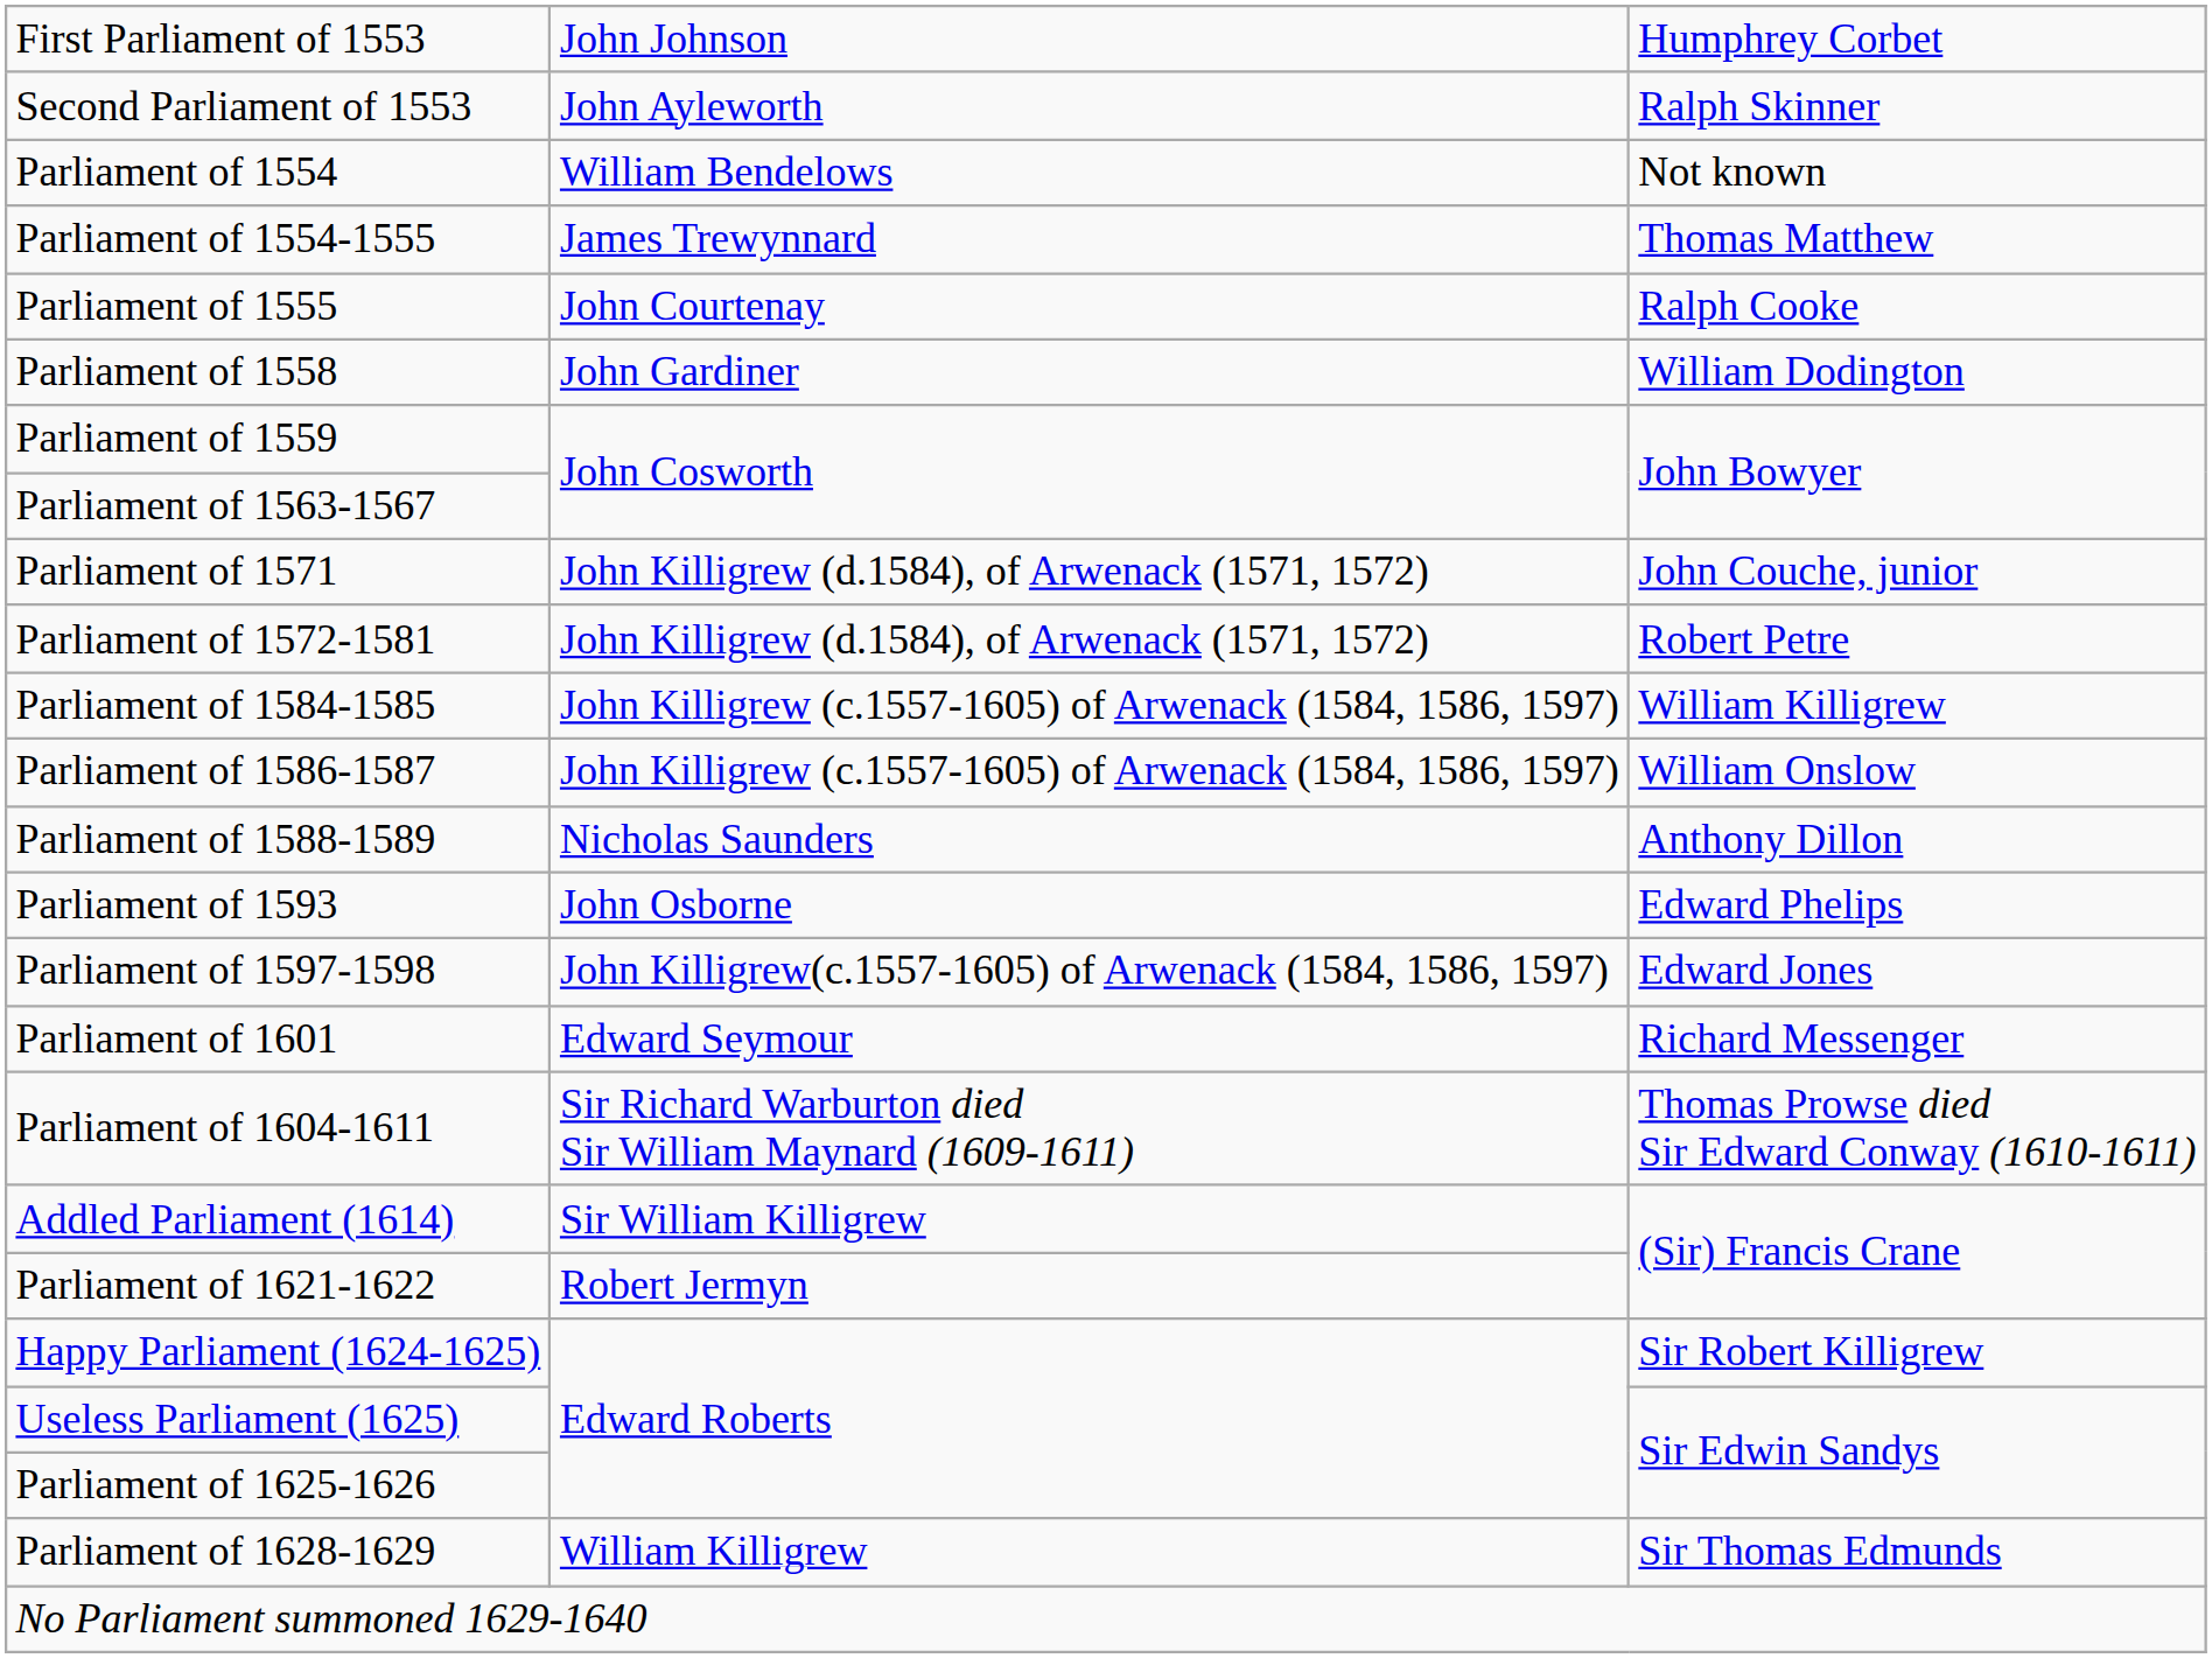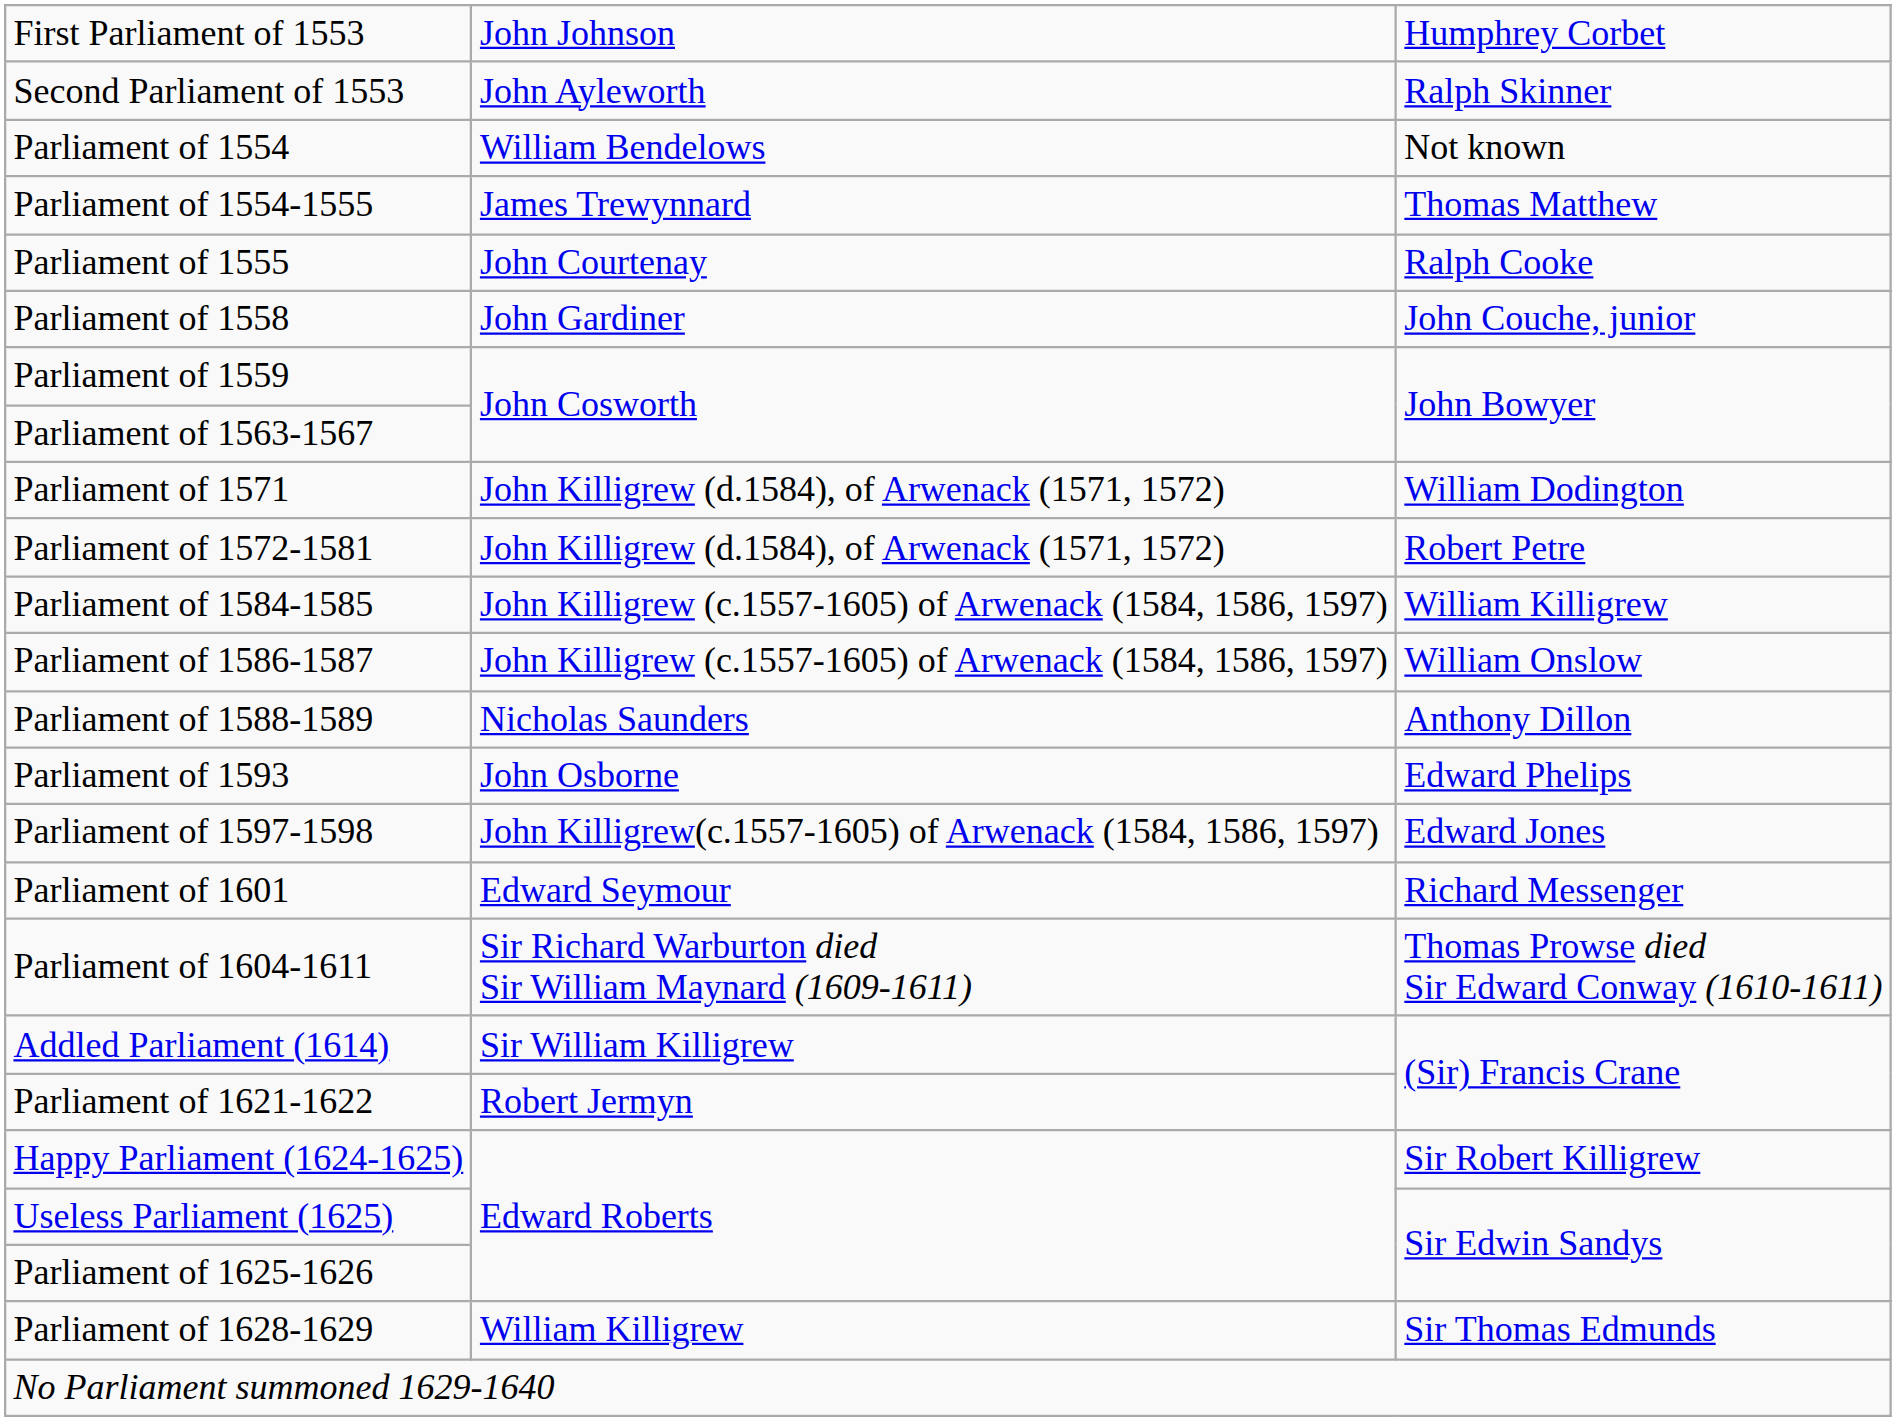 <table class="wikitable">
 <tr>
 <td>First Parliament of 1553</td>
 <td><a href='#'>John Johnson</a></td>
 <td><a href='#'>Humphrey Corbet</a></td>
 </tr>
 <tr>
 <td>Second Parliament of 1553</td>
 <td><a href='#'>John Ayleworth</a></td>
 <td><a href='#'>Ralph Skinner</a></td>
 </tr>
 <tr>
 <td>Parliament of 1554</td>
 <td><a href='#'>William Bendelows</a></td>
 <td>Not known</td>
 </tr>
 <tr>
 <td>Parliament of 1554-1555</td>
 <td><a href='#'>James Trewynnard</a></td>
 <td><a href='#'>Thomas Matthew</a></td>
 </tr>
 <tr>
 <td>Parliament of 1555</td>
 <td><a href='#'>John Courtenay</a></td>
 <td><a href='#'>Ralph Cooke</a></td>
 </tr>
 <tr>
 <td>Parliament of 1558</td>
 <td><a href='#'>John Gardiner</a></td>
-<td><a href='#'>William Dodington</a></td>
+<td><a href='#'>John Couche, junior</a></td>
 </tr>
 <tr>
 <td>Parliament of 1559</td>
 <td rowspan="2"><a href='#'>John Cosworth</a></td>
 <td rowspan="2"><a href='#'>John Bowyer</a></td>
 </tr>
 <tr>
 <td>Parliament of 1563-1567</td>
 </tr>
 <tr>
 <td>Parliament of 1571</td>
 <td><a href='#'>John Killigrew</a> (d.1584), of <a href='#'>Arwenack</a> (1571, 1572)</td>
-<td><a href='#'>John Couche, junior</a></td>
+<td><a href='#'>William Dodington</a></td>
 </tr>
 <tr>
 <td>Parliament of 1572-1581</td>
 <td><a href='#'>John Killigrew</a> (d.1584), of <a href='#'>Arwenack</a> (1571, 1572)</td>
 <td><a href='#'>Robert Petre</a></td>
 </tr>
 <tr>
 <td>Parliament of 1584-1585</td>
 <td><a href='#'>John Killigrew</a> (c.1557-1605) of <a href='#'>Arwenack</a> (1584, 1586, 1597)</td>
 <td><a href='#'>William Killigrew</a></td>
 </tr>
 <tr>
 <td>Parliament of 1586-1587</td>
 <td><a href='#'>John Killigrew</a> (c.1557-1605) of <a href='#'>Arwenack</a> (1584, 1586, 1597)</td>
 <td><a href='#'>William Onslow</a></td>
 </tr>
 <tr>
 <td>Parliament of 1588-1589</td>
 <td><a href='#'>Nicholas Saunders</a></td>
 <td><a href='#'>Anthony Dillon</a></td>
 </tr>
 <tr>
 <td>Parliament of 1593</td>
 <td><a href='#'>John Osborne</a></td>
 <td><a href='#'>Edward Phelips</a></td>
 </tr>
 <tr>
 <td>Parliament of 1597-1598</td>
 <td><a href='#'>John Killigrew</a>(c.1557-1605) of <a href='#'>Arwenack</a> (1584, 1586, 1597)</td>
 <td><a href='#'>Edward Jones</a></td>
 </tr>
 <tr>
 <td>Parliament of 1601</td>
 <td><a href='#'>Edward Seymour</a></td>
 <td><a href='#'>Richard Messenger</a></td>
 </tr>
 <tr>
 <td>Parliament of 1604-1611</td>
 <td><a href='#'>Sir Richard Warburton</a> <em>died</em><br><a href='#'>Sir William Maynard</a> <em>(1609-1611)</em></td>
 <td><a href='#'>Thomas Prowse</a> <em>died</em><br><a href='#'>Sir Edward Conway</a>  <em>(1610-1611)</em></td>
 </tr>
 <tr>
 <td><a href='#'>Addled Parliament (1614)</a></td>
 <td><a href='#'>Sir William Killigrew</a></td>
 <td rowspan="2"><a href='#'>(Sir) Francis Crane</a></td>
 </tr>
 <tr>
 <td>Parliament of 1621-1622</td>
 <td><a href='#'>Robert Jermyn</a></td>
 </tr>
 <tr>
 <td><a href='#'>Happy Parliament (1624-1625)</a></td>
 <td rowspan="3"><a href='#'>Edward Roberts</a></td>
 <td><a href='#'>Sir Robert Killigrew</a></td>
 </tr>
 <tr>
 <td><a href='#'>Useless Parliament (1625)</a></td>
 <td rowspan="2"><a href='#'>Sir Edwin Sandys</a></td>
 </tr>
 <tr>
 <td>Parliament of 1625-1626</td>
 </tr>
 <tr>
 <td>Parliament of 1628-1629</td>
 <td><a href='#'>William Killigrew</a></td>
 <td><a href='#'>Sir Thomas Edmunds</a></td>
 </tr>
 <tr>
 <td colspan="4"><em>No Parliament summoned 1629-1640</em></td>
 </tr>
 </table>
